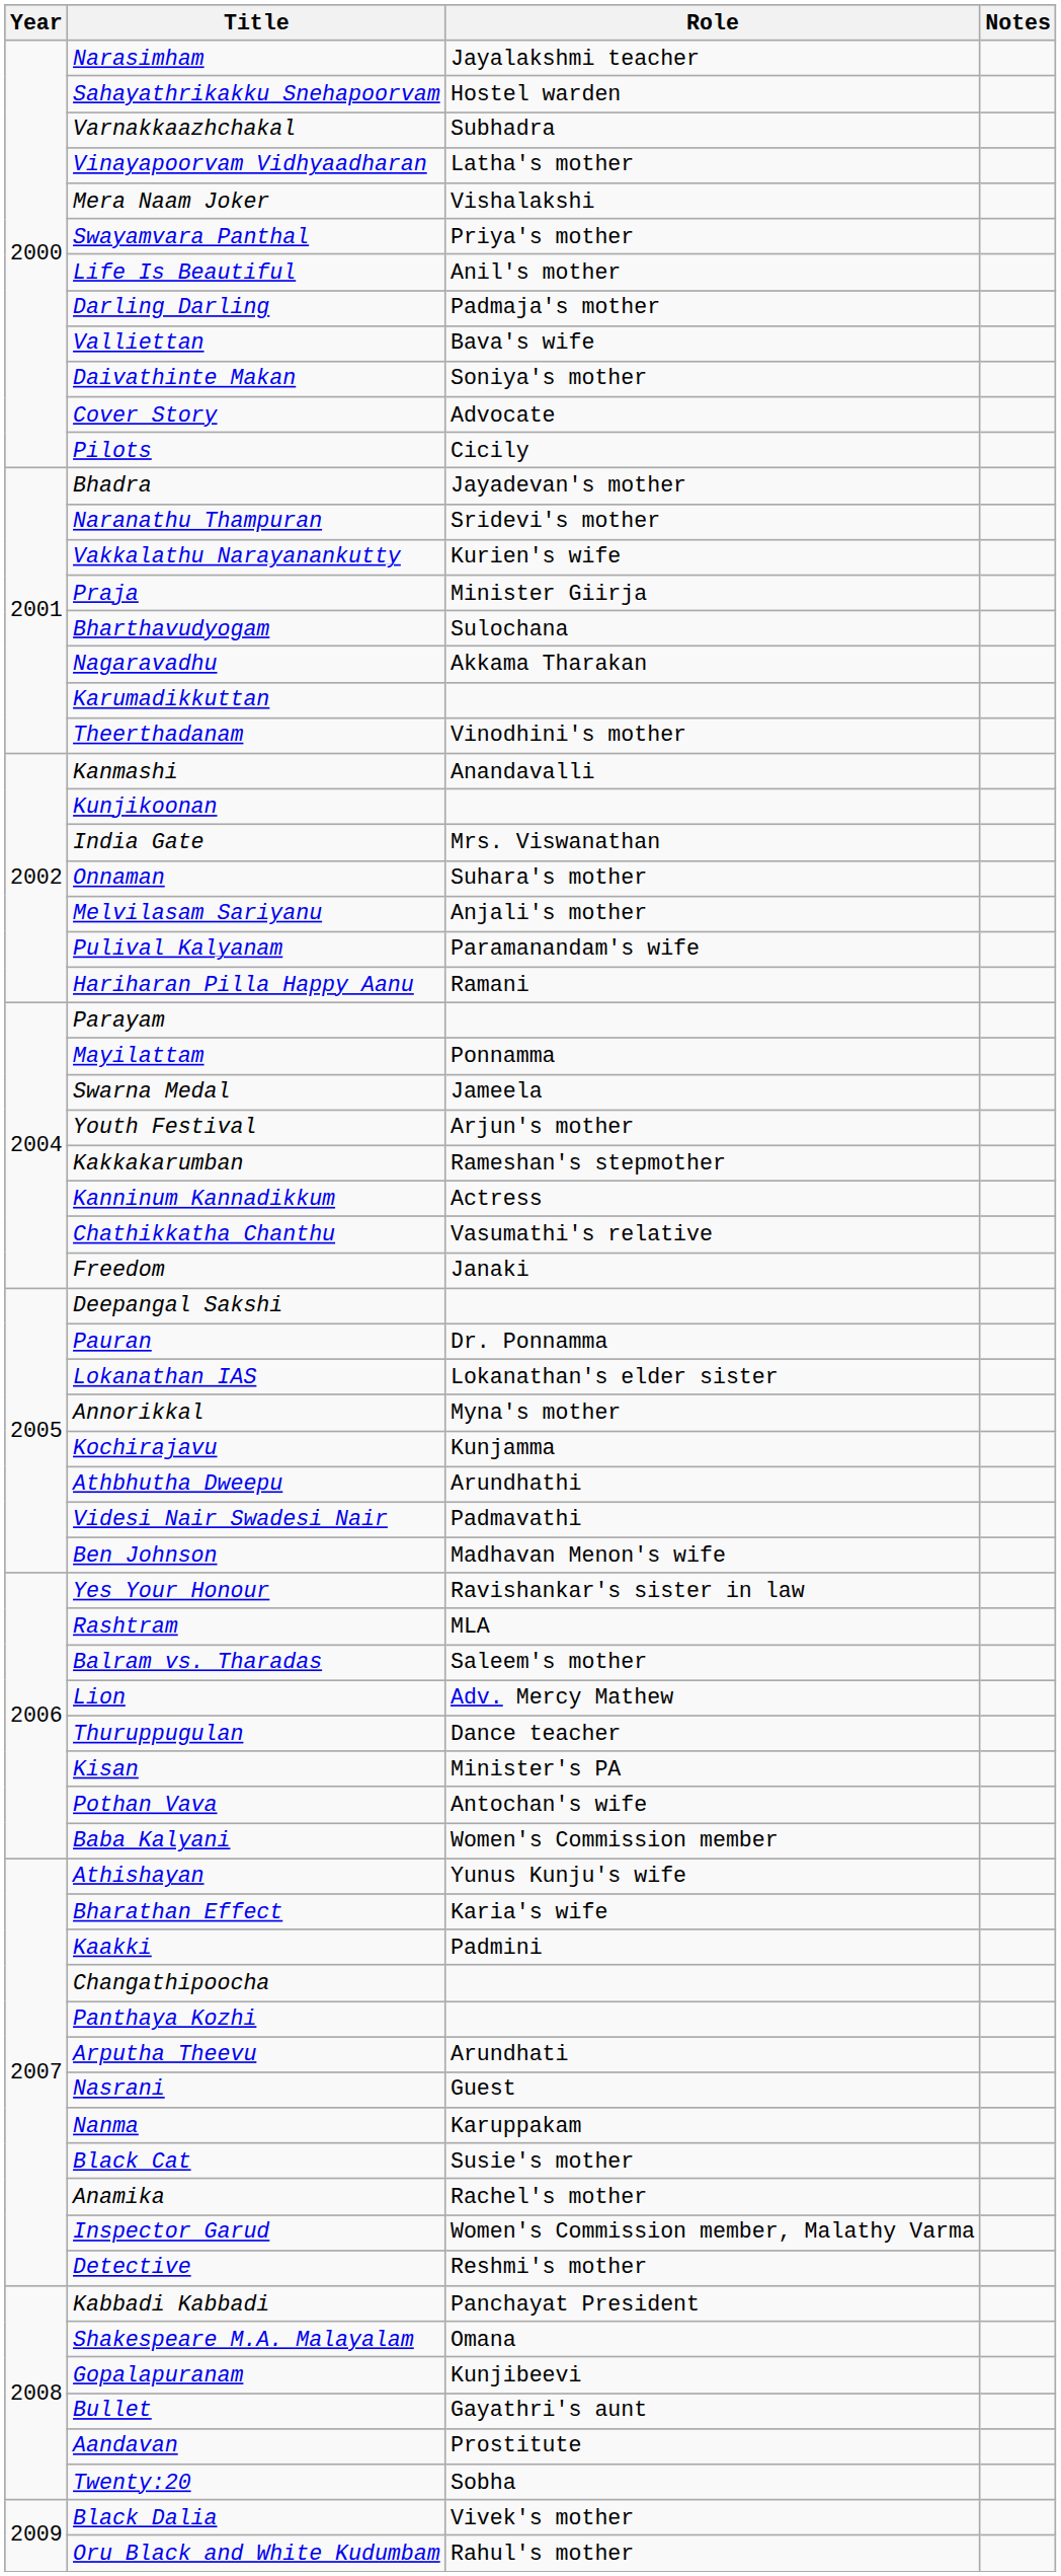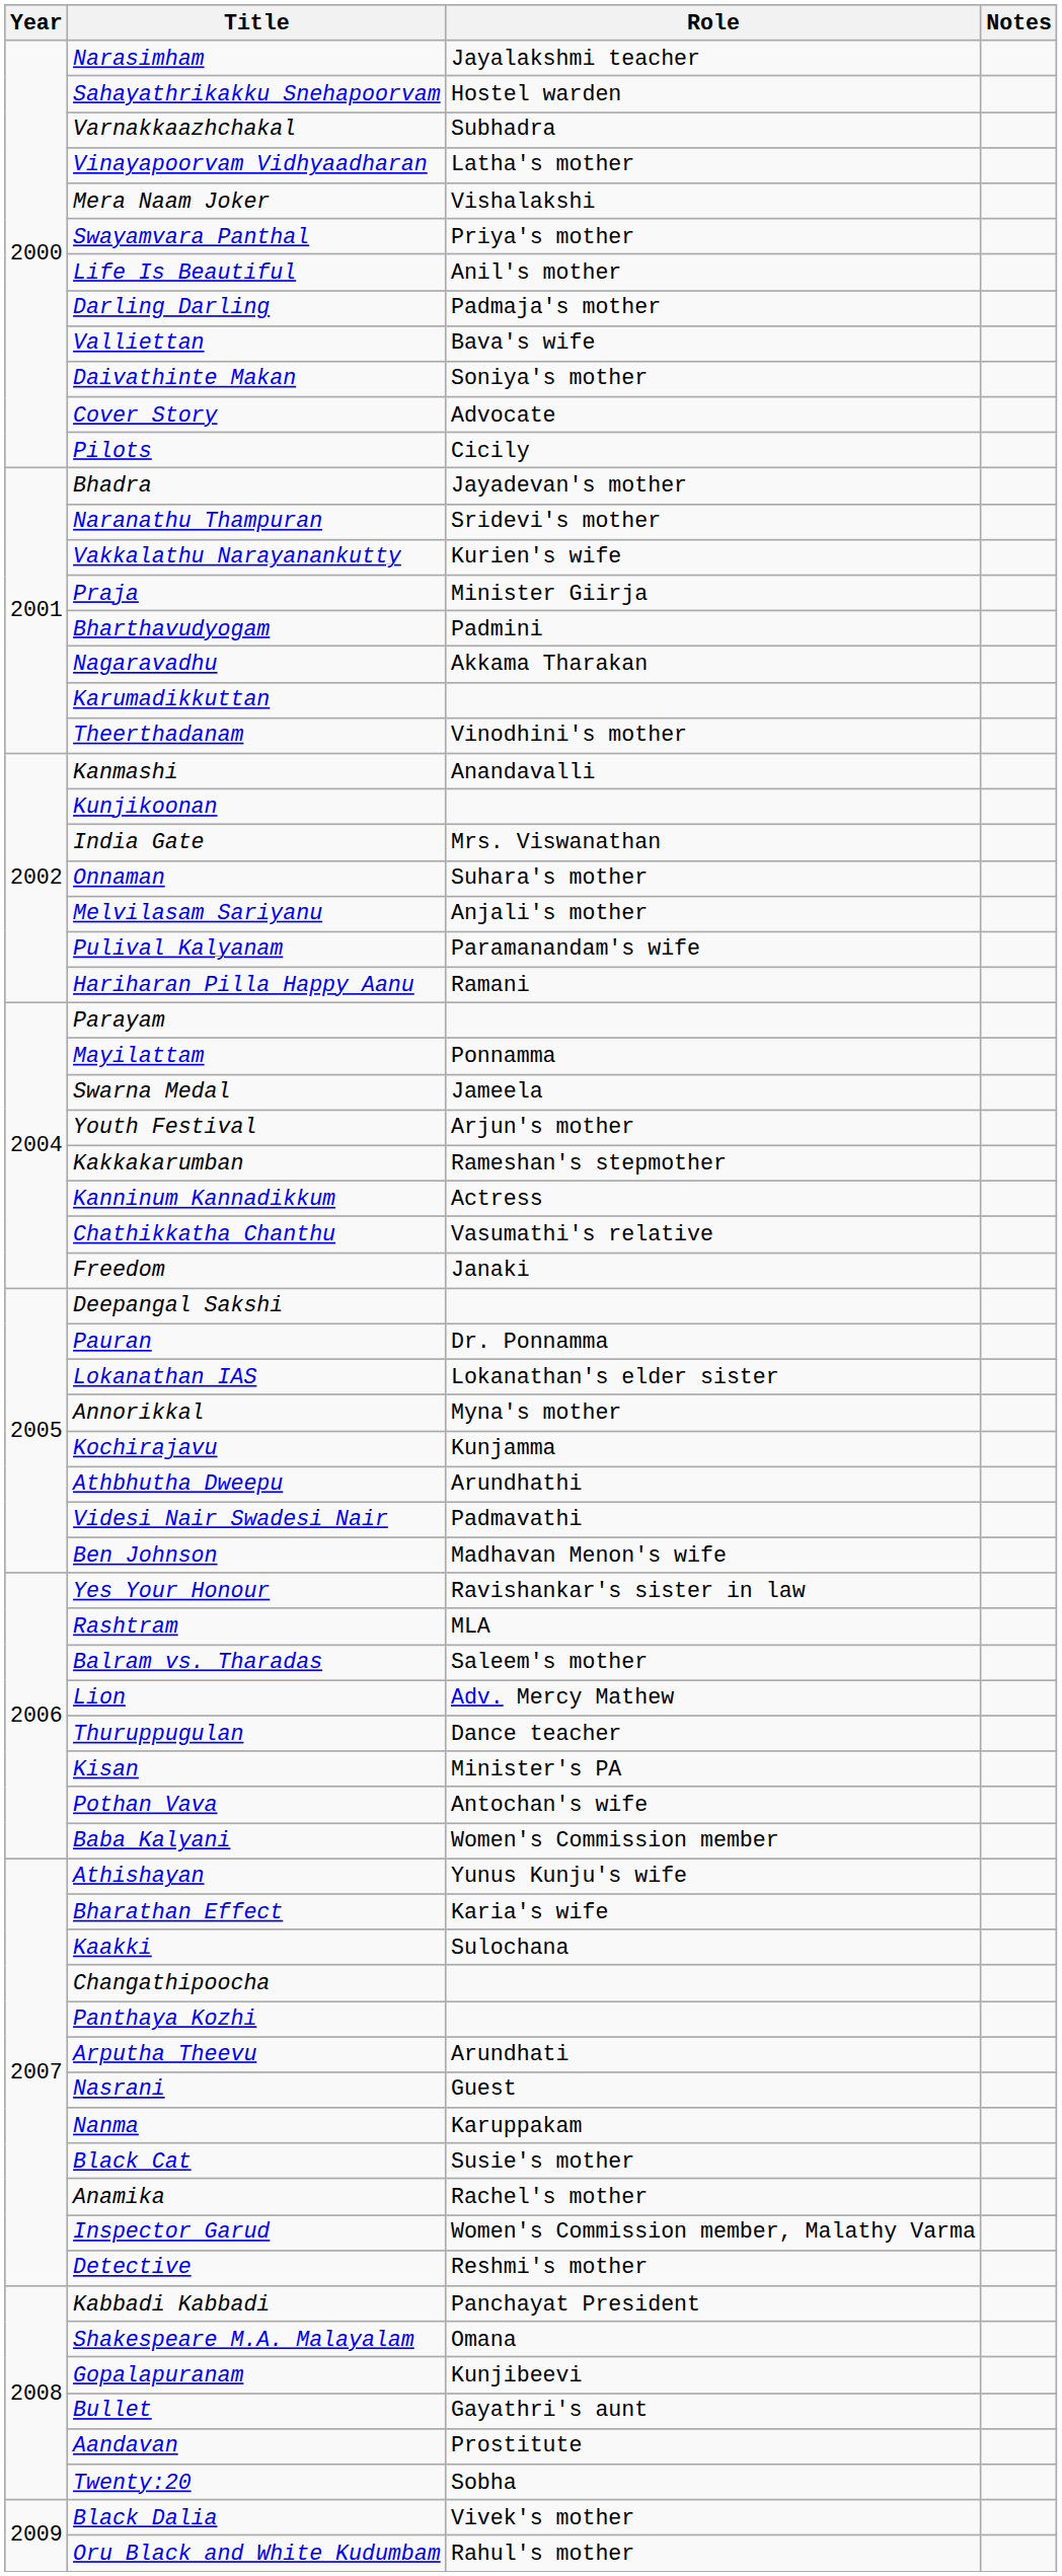 <table class="wikitable sortable">
 <tr>
 <th>Year</th>
 <th>Title</th>
 <th>Role</th>
 <th class="unsortable">Notes</th>
 </tr>
 <tr>
 <td rowspan=12>2000</td>
 <td><em><a href='#'>Narasimham</a></em></td>
 <td>Jayalakshmi teacher</td>
 <td></td>
 </tr>
 <tr>
 <td><em><a href='#'>Sahayathrikakku Snehapoorvam</a></em></td>
 <td>Hostel warden</td>
 <td></td>
 </tr>
 <tr>
 <td><em>Varnakkaazhchakal</em></td>
 <td>Subhadra</td>
 <td></td>
 </tr>
 <tr>
 <td><em><a href='#'>Vinayapoorvam Vidhyaadharan</a></em></td>
 <td>Latha's mother</td>
 <td></td>
 </tr>
 <tr>
 <td><em>Mera Naam Joker</em></td>
 <td>Vishalakshi</td>
 <td></td>
 </tr>
 <tr>
 <td><em><a href='#'>Swayamvara Panthal</a></em></td>
 <td>Priya's mother</td>
 <td></td>
 </tr>
 <tr>
 <td><em><a href='#'>Life Is Beautiful</a></em></td>
 <td>Anil's mother</td>
 <td></td>
 </tr>
 <tr>
 <td><em><a href='#'>Darling Darling</a></em></td>
 <td>Padmaja's mother</td>
 <td></td>
 </tr>
 <tr>
 <td><em><a href='#'>Valliettan</a></em></td>
 <td>Bava's wife</td>
 <td></td>
 </tr>
 <tr>
 <td><em><a href='#'>Daivathinte Makan</a></em></td>
 <td>Soniya's mother</td>
 <td></td>
 </tr>
 <tr>
 <td><em><a href='#'>Cover Story</a></em></td>
 <td>Advocate</td>
 <td></td>
 </tr>
 <tr>
 <td><em><a href='#'>Pilots</a></em></td>
 <td>Cicily</td>
 <td></td>
 </tr>
 <tr>
 <td rowspan=8>2001</td>
 <td><em>Bhadra</em></td>
 <td>Jayadevan's mother</td>
 <td></td>
 </tr>
 <tr>
 <td><em><a href='#'>Naranathu Thampuran</a></em></td>
 <td>Sridevi's mother</td>
 <td></td>
 </tr>
 <tr>
 <td><em><a href='#'>Vakkalathu Narayanankutty</a></em></td>
 <td>Kurien's wife</td>
 <td></td>
 </tr>
 <tr>
 <td><em><a href='#'>Praja</a></em></td>
 <td>Minister Giirja</td>
 <td></td>
 </tr>
 <tr>
 <td><em><a href='#'>Bharthavudyogam</a></em></td>
-<td>Sulochana</td>
+<td>Padmini</td>
 <td></td>
 </tr>
 <tr>
 <td><em><a href='#'>Nagaravadhu</a></em></td>
 <td>Akkama Tharakan</td>
 <td></td>
 </tr>
 <tr>
 <td><em><a href='#'>Karumadikkuttan</a></em></td>
 <td></td>
 <td></td>
 </tr>
 <tr>
 <td><em><a href='#'>Theerthadanam</a></em></td>
 <td>Vinodhini's mother</td>
 <td></td>
 </tr>
 <tr>
 <td rowspan=7>2002</td>
 <td><em>Kanmashi</em></td>
 <td>Anandavalli</td>
 <td></td>
 </tr>
 <tr>
 <td><em><a href='#'>Kunjikoonan</a></em></td>
 <td></td>
 <td></td>
 </tr>
 <tr>
 <td><em>India Gate</em></td>
 <td>Mrs. Viswanathan</td>
 <td></td>
 </tr>
 <tr>
 <td><em><a href='#'>Onnaman</a></em></td>
 <td>Suhara's mother</td>
 <td></td>
 </tr>
 <tr>
 <td><em><a href='#'>Melvilasam Sariyanu</a></em></td>
 <td>Anjali's mother</td>
 <td></td>
 </tr>
 <tr>
 <td><em><a href='#'>Pulival Kalyanam</a></em></td>
 <td>Paramanandam's wife</td>
 <td></td>
 </tr>
 <tr>
 <td><em><a href='#'>Hariharan Pilla Happy Aanu</a></em></td>
 <td>Ramani</td>
 <td></td>
 </tr>
 <tr>
 <td rowspan=8>2004</td>
 <td><em>Parayam</em></td>
 <td></td>
 <td></td>
 </tr>
 <tr>
 <td><em><a href='#'>Mayilattam</a></em></td>
 <td>Ponnamma</td>
 <td></td>
 </tr>
 <tr>
 <td><em>Swarna Medal</em></td>
 <td>Jameela</td>
 <td></td>
 </tr>
 <tr>
 <td><em>Youth Festival</em></td>
 <td>Arjun's mother</td>
 <td></td>
 </tr>
 <tr>
 <td><em>Kakkakarumban</em></td>
 <td>Rameshan's stepmother</td>
 <td></td>
 </tr>
 <tr>
 <td><em><a href='#'>Kanninum Kannadikkum</a></em></td>
 <td>Actress</td>
 <td></td>
 </tr>
 <tr>
 <td><em><a href='#'>Chathikkatha Chanthu</a></em></td>
 <td>Vasumathi's relative</td>
 <td></td>
 </tr>
 <tr>
 <td><em>Freedom</em></td>
 <td>Janaki</td>
 <td></td>
 </tr>
 <tr>
 <td rowspan=8>2005</td>
 <td><em>Deepangal Sakshi</em></td>
 <td></td>
 <td></td>
 </tr>
 <tr>
 <td><em><a href='#'>Pauran</a></em></td>
 <td>Dr. Ponnamma</td>
 <td></td>
 </tr>
 <tr>
 <td><em><a href='#'>Lokanathan IAS</a></em></td>
 <td>Lokanathan's elder sister</td>
 <td></td>
 </tr>
 <tr>
 <td><em>Annorikkal</em></td>
 <td>Myna's mother</td>
 <td></td>
 </tr>
 <tr>
 <td><em><a href='#'>Kochirajavu</a></em></td>
 <td>Kunjamma</td>
 <td></td>
 </tr>
 <tr>
 <td><em><a href='#'>Athbhutha Dweepu</a></em></td>
 <td>Arundhathi</td>
 <td></td>
 </tr>
 <tr>
 <td><em><a href='#'>Videsi Nair Swadesi Nair</a></em></td>
 <td>Padmavathi</td>
 <td></td>
 </tr>
 <tr>
 <td><em><a href='#'>Ben Johnson</a></em></td>
 <td>Madhavan Menon's wife</td>
 <td></td>
 </tr>
 <tr>
 <td rowspan=8>2006</td>
 <td><em><a href='#'>Yes Your Honour</a></em></td>
 <td>Ravishankar's sister in law</td>
 <td></td>
 </tr>
 <tr>
 <td><em><a href='#'>Rashtram</a></em></td>
 <td>MLA</td>
 <td></td>
 </tr>
 <tr>
 <td><em><a href='#'>Balram vs. Tharadas</a></em></td>
 <td>Saleem's mother</td>
 <td></td>
 </tr>
 <tr>
 <td><em><a href='#'>Lion</a></em></td>
 <td><a href='#'>Adv.</a> Mercy Mathew</td>
 <td></td>
 </tr>
 <tr>
 <td><em><a href='#'>Thuruppugulan</a></em></td>
 <td>Dance teacher</td>
 <td></td>
 </tr>
 <tr>
 <td><em><a href='#'>Kisan</a></em></td>
 <td>Minister's PA</td>
 <td></td>
 </tr>
 <tr>
 <td><em><a href='#'>Pothan Vava</a></em></td>
 <td>Antochan's wife</td>
 <td></td>
 </tr>
 <tr>
 <td><em><a href='#'>Baba Kalyani</a></em></td>
 <td>Women's Commission member</td>
 <td></td>
 </tr>
 <tr>
 <td rowspan=12>2007</td>
 <td><em><a href='#'>Athishayan</a></em></td>
 <td>Yunus Kunju's wife</td>
 <td></td>
 </tr>
 <tr>
 <td><em><a href='#'>Bharathan Effect</a></em></td>
 <td>Karia's wife</td>
 <td></td>
 </tr>
 <tr>
 <td><em><a href='#'>Kaakki</a></em></td>
-<td>Padmini</td>
+<td>Sulochana</td>
 <td></td>
 </tr>
 <tr>
 <td><em>Changathipoocha</em></td>
 <td></td>
 <td></td>
 </tr>
 <tr>
 <td><em><a href='#'>Panthaya Kozhi</a></em></td>
 <td></td>
 <td></td>
 </tr>
 <tr>
 <td><em><a href='#'>Arputha Theevu</a></em></td>
 <td>Arundhati</td>
 <td></td>
 </tr>
 <tr>
 <td><em><a href='#'>Nasrani</a></em></td>
 <td>Guest</td>
 <td></td>
 </tr>
 <tr>
 <td><em><a href='#'>Nanma</a></em></td>
 <td>Karuppakam</td>
 <td></td>
 </tr>
 <tr>
 <td><em><a href='#'>Black Cat</a></em></td>
 <td>Susie's mother</td>
 <td></td>
 </tr>
 <tr>
 <td><em>Anamika</em></td>
 <td>Rachel's mother</td>
 <td></td>
 </tr>
 <tr>
 <td><em><a href='#'>Inspector Garud</a></em></td>
 <td>Women's Commission member, Malathy Varma</td>
 <td></td>
 </tr>
 <tr>
 <td><em><a href='#'>Detective</a></em></td>
 <td>Reshmi's mother</td>
 <td></td>
 </tr>
 <tr>
 <td rowspan=6>2008</td>
 <td><em>Kabbadi Kabbadi</em></td>
 <td>Panchayat President</td>
 <td></td>
 </tr>
 <tr>
 <td><em><a href='#'>Shakespeare M.A. Malayalam</a></em></td>
 <td>Omana</td>
 <td></td>
 </tr>
 <tr>
 <td><em><a href='#'>Gopalapuranam</a></em></td>
 <td>Kunjibeevi</td>
 <td></td>
 </tr>
 <tr>
 <td><em><a href='#'>Bullet</a></em></td>
 <td>Gayathri's aunt</td>
 <td></td>
 </tr>
 <tr>
 <td><em><a href='#'>Aandavan</a></em></td>
 <td>Prostitute</td>
 <td></td>
 </tr>
 <tr>
 <td><em><a href='#'>Twenty:20</a></em></td>
 <td>Sobha</td>
 <td></td>
 </tr>
 <tr>
 <td rowspan=2>2009</td>
 <td><em><a href='#'>Black Dalia</a></em></td>
 <td>Vivek's mother</td>
 <td></td>
 </tr>
 <tr>
 <td><em><a href='#'>Oru Black and White Kudumbam</a></em></td>
 <td>Rahul's mother</td>
 <td></td>
 </tr>
 <tr>
 </tr>
 </table>
